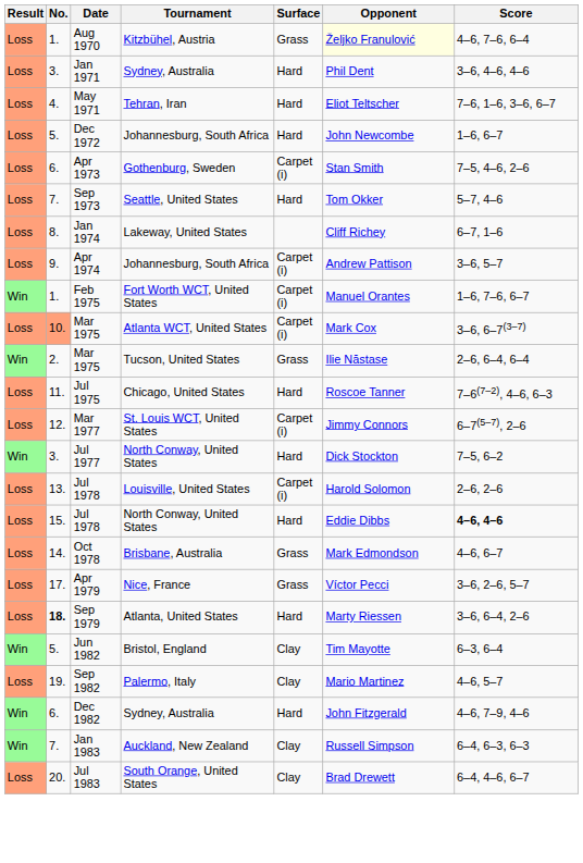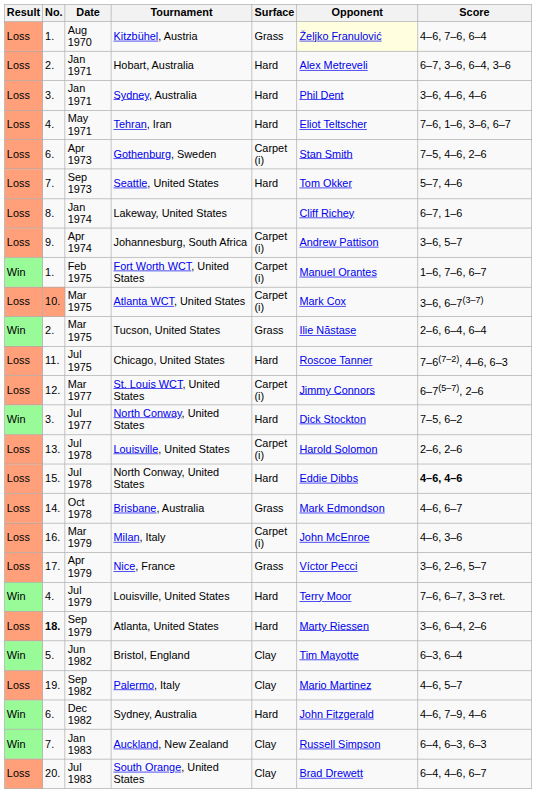 <table class="sortable wikitable">
 <tr>
 <th style="width:40px">Result</th>
 <th style="width:20px" class="unsortable">No.</th>
 <th style="width:60px">Date</th>
 <th style="width:200px">Tournament</th>
 <th style="width:50px">Surface</th>
 <th style="width:170px">Opponent</th>
 <th style="width:160px" class="unsortable">Score</th>
 </tr>
 <tr>
 <td style="background:#ffa07a;">Loss</td>
 <td>1.</td>
 <td>Aug 1970</td>
 <td><a href='#'>Kitzbühel</a>, Austria</td>
 <td>Grass</td>
 <td style="background: lightyellow;"><a href='#'>Željko Franulović</a></td>
 <td>4–6, 7–6, 6–4</td>
 </tr>
 <tr>
 <td style="background:#ffa07a;">Loss</td>
+<td>2.</td>
+<td>Jan 1971</td>
+<td>Hobart, Australia</td>
+<td>Hard</td>
+<td><a href='#'>Alex Metreveli</a></td>
+<td>6–7, 3–6, 6–4, 3–6</td>
+</tr>
+<tr>
+<td style="background:#ffa07a;">Loss</td>
 <td>3.</td>
 <td>Jan 1971</td>
 <td><a href='#'>Sydney</a>, Australia</td>
 <td>Hard</td>
 <td><a href='#'>Phil Dent</a></td>
 <td>3–6, 4–6, 4–6</td>
 </tr>
 <tr>
 <td style="background:#ffa07a;">Loss</td>
 <td>4.</td>
 <td>May 1971</td>
 <td><a href='#'>Tehran</a>, Iran</td>
 <td>Hard</td>
 <td><a href='#'>Eliot Teltscher</a></td>
 <td>7–6, 1–6, 3–6, 6–7</td>
-</tr>
-<tr>
-<td style="background:#ffa07a;">Loss</td>
-<td>5.</td>
-<td>Dec 1972</td>
-<td>Johannesburg, South Africa</td>
-<td>Hard</td>
-<td><a href='#'>John Newcombe</a></td>
-<td>1–6, 6–7</td>
 </tr>
 <tr>
 <td style="background:#ffa07a;">Loss</td>
 <td>6.</td>
 <td>Apr 1973</td>
 <td><a href='#'>Gothenburg</a>, Sweden</td>
 <td>Carpet (i)</td>
 <td><a href='#'>Stan Smith</a></td>
 <td>7–5, 4–6, 2–6</td>
 </tr>
 <tr>
 <td style="background:#ffa07a;">Loss</td>
 <td>7.</td>
 <td>Sep 1973</td>
 <td><a href='#'>Seattle</a>, United States</td>
 <td>Hard</td>
 <td><a href='#'>Tom Okker</a></td>
 <td>5–7, 4–6</td>
 </tr>
 <tr>
 <td style="background:#ffa07a;">Loss</td>
 <td>8.</td>
 <td>Jan 1974</td>
 <td>Lakeway, United States</td>
 <td></td>
 <td><a href='#'>Cliff Richey</a></td>
 <td>6–7, 1–6</td>
 </tr>
 <tr>
 <td style="background:#ffa07a;">Loss</td>
 <td>9.</td>
 <td>Apr 1974</td>
 <td>Johannesburg, South Africa</td>
 <td>Carpet (i)</td>
 <td><a href='#'>Andrew Pattison</a></td>
 <td>3–6, 5–7</td>
 </tr>
 <tr>
 <td style="background:#98fb98;">Win</td>
 <td>1.</td>
 <td>Feb 1975</td>
 <td><a href='#'>Fort Worth WCT</a>, United States</td>
 <td>Carpet (i)</td>
 <td><a href='#'>Manuel Orantes</a></td>
 <td>1–6, 7–6, 6–7</td>
 </tr>
 <tr>
 <td style="background:#ffa07a;">Loss</td>
 <td style="background: lightsalmon;">10.</td>
 <td>Mar 1975</td>
 <td><a href='#'>Atlanta WCT</a>, United States</td>
 <td>Carpet (i)</td>
 <td><a href='#'>Mark Cox</a></td>
 <td>3–6, 6–7<sup>(3–7)</sup></td>
 </tr>
 <tr>
 <td style="background:#98fb98;">Win</td>
 <td>2.</td>
 <td>Mar 1975</td>
 <td>Tucson, United States</td>
 <td>Grass</td>
 <td><a href='#'>Ilie Năstase</a></td>
 <td>2–6, 6–4, 6–4</td>
 </tr>
 <tr>
 <td style="background:#ffa07a;">Loss</td>
 <td>11.</td>
 <td>Jul 1975</td>
 <td>Chicago, United States</td>
 <td>Hard</td>
 <td><a href='#'>Roscoe Tanner</a></td>
 <td>7–6<sup>(7–2)</sup>, 4–6, 6–3</td>
 </tr>
 <tr>
 <td style="background:#ffa07a;">Loss</td>
 <td>12.</td>
 <td>Mar 1977</td>
 <td><a href='#'>St. Louis WCT</a>, United States</td>
 <td>Carpet (i)</td>
 <td><a href='#'>Jimmy Connors</a></td>
 <td>6–7<sup>(5–7)</sup>, 2–6</td>
 </tr>
 <tr>
 <td style="background:#98fb98;">Win</td>
 <td>3.</td>
 <td>Jul 1977</td>
 <td><a href='#'>North Conway</a>, United States</td>
 <td>Hard</td>
 <td><a href='#'>Dick Stockton</a></td>
 <td>7–5, 6–2</td>
 </tr>
 <tr>
 <td style="background:#ffa07a;">Loss</td>
 <td>13.</td>
 <td>Jul 1978</td>
 <td><a href='#'>Louisville</a>, United States</td>
 <td>Carpet (i)</td>
 <td><a href='#'>Harold Solomon</a></td>
 <td>2–6, 2–6</td>
 </tr>
 <tr>
 <td style="background:#ffa07a;">Loss</td>
 <td>15.</td>
 <td>Jul 1978</td>
 <td>North Conway, United States</td>
 <td>Hard</td>
 <td><a href='#'>Eddie Dibbs</a></td>
 <td><strong>4–6, 4–6</strong></td>
 </tr>
 <tr>
 <td style="background:#ffa07a;">Loss</td>
 <td>14.</td>
 <td>Oct 1978</td>
 <td><a href='#'>Brisbane</a>, Australia</td>
 <td>Grass</td>
 <td><a href='#'>Mark Edmondson</a></td>
 <td>4–6, 6–7</td>
 </tr>
 <tr>
 <td style="background:#ffa07a;">Loss</td>
+<td>16.</td>
+<td>Mar 1979</td>
+<td><a href='#'>Milan</a>, Italy</td>
+<td>Carpet (i)</td>
+<td><a href='#'>John McEnroe</a></td>
+<td>4–6, 3–6</td>
+</tr>
+<tr>
+<td style="background:#ffa07a;">Loss</td>
 <td>17.</td>
 <td>Apr 1979</td>
 <td><a href='#'>Nice</a>, France</td>
 <td>Grass</td>
 <td><a href='#'>Víctor Pecci</a></td>
 <td>3–6, 2–6, 5–7</td>
+</tr>
+<tr>
+<td style="background:#98fb98;">Win</td>
+<td>4.</td>
+<td>Jul 1979</td>
+<td>Louisville, United States</td>
+<td>Hard</td>
+<td><a href='#'>Terry Moor</a></td>
+<td>7–6, 6–7, 3–3 ret.</td>
 </tr>
 <tr>
 <td style="background:#ffa07a;">Loss</td>
 <td><strong>18.</strong></td>
 <td>Sep 1979</td>
 <td>Atlanta, United States</td>
 <td>Hard</td>
 <td><a href='#'>Marty Riessen</a></td>
 <td>3–6, 6–4, 2–6</td>
 </tr>
 <tr>
 <td style="background:#98fb98;">Win</td>
 <td>5.</td>
 <td>Jun 1982</td>
 <td>Bristol, England</td>
 <td>Clay</td>
 <td><a href='#'>Tim Mayotte</a></td>
 <td>6–3, 6–4</td>
 </tr>
 <tr>
 <td style="background:#ffa07a;">Loss</td>
 <td>19.</td>
 <td>Sep 1982</td>
 <td><a href='#'>Palermo</a>, Italy</td>
 <td>Clay</td>
 <td><a href='#'>Mario Martinez</a></td>
 <td>4–6, 5–7</td>
 </tr>
 <tr>
 <td style="background:#98fb98;">Win</td>
 <td>6.</td>
 <td>Dec 1982</td>
 <td>Sydney, Australia</td>
 <td>Hard</td>
 <td><a href='#'>John Fitzgerald</a></td>
 <td>4–6, 7–9, 4–6</td>
 </tr>
 <tr>
 <td style="background:#98fb98;">Win</td>
 <td>7.</td>
 <td>Jan 1983</td>
 <td><a href='#'>Auckland</a>, New Zealand</td>
 <td>Clay</td>
 <td><a href='#'>Russell Simpson</a></td>
 <td>6–4, 6–3, 6–3</td>
 </tr>
 <tr>
 <td style="background:#ffa07a;">Loss</td>
 <td>20.</td>
 <td>Jul 1983</td>
 <td><a href='#'>South Orange</a>, United States</td>
 <td>Clay</td>
 <td><a href='#'>Brad Drewett</a></td>
 <td>6–4, 4–6, 6–7</td>
 </tr>
 </table>
